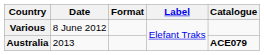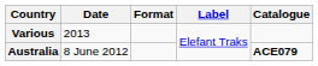 <table class="wikitable plainrowheaders">
 <tr>
 <th scope="col">Country</th>
 <th scope="col">Date</th>
 <th scope="col">Format</th>
 <th scope="col"><a href='#'>Label</a></th>
 <th scope="col">Catalogue</th>
 </tr>
 <tr>
 <th scope="row">Various</th>
-<td>8 June 2012</td>
+<td>2013</td>
 <td></td>
 <td rowspan="2"><a href='#'>Elefant Traks</a></td>
 <td></td>
 </tr>
 <tr>
 <th scope="row">Australia</th>
-<td>2013</td>
+<td>8 June 2012</td>
 <td></td>
 <td><strong>ACE079</strong></td>
 </tr>
 </table>
